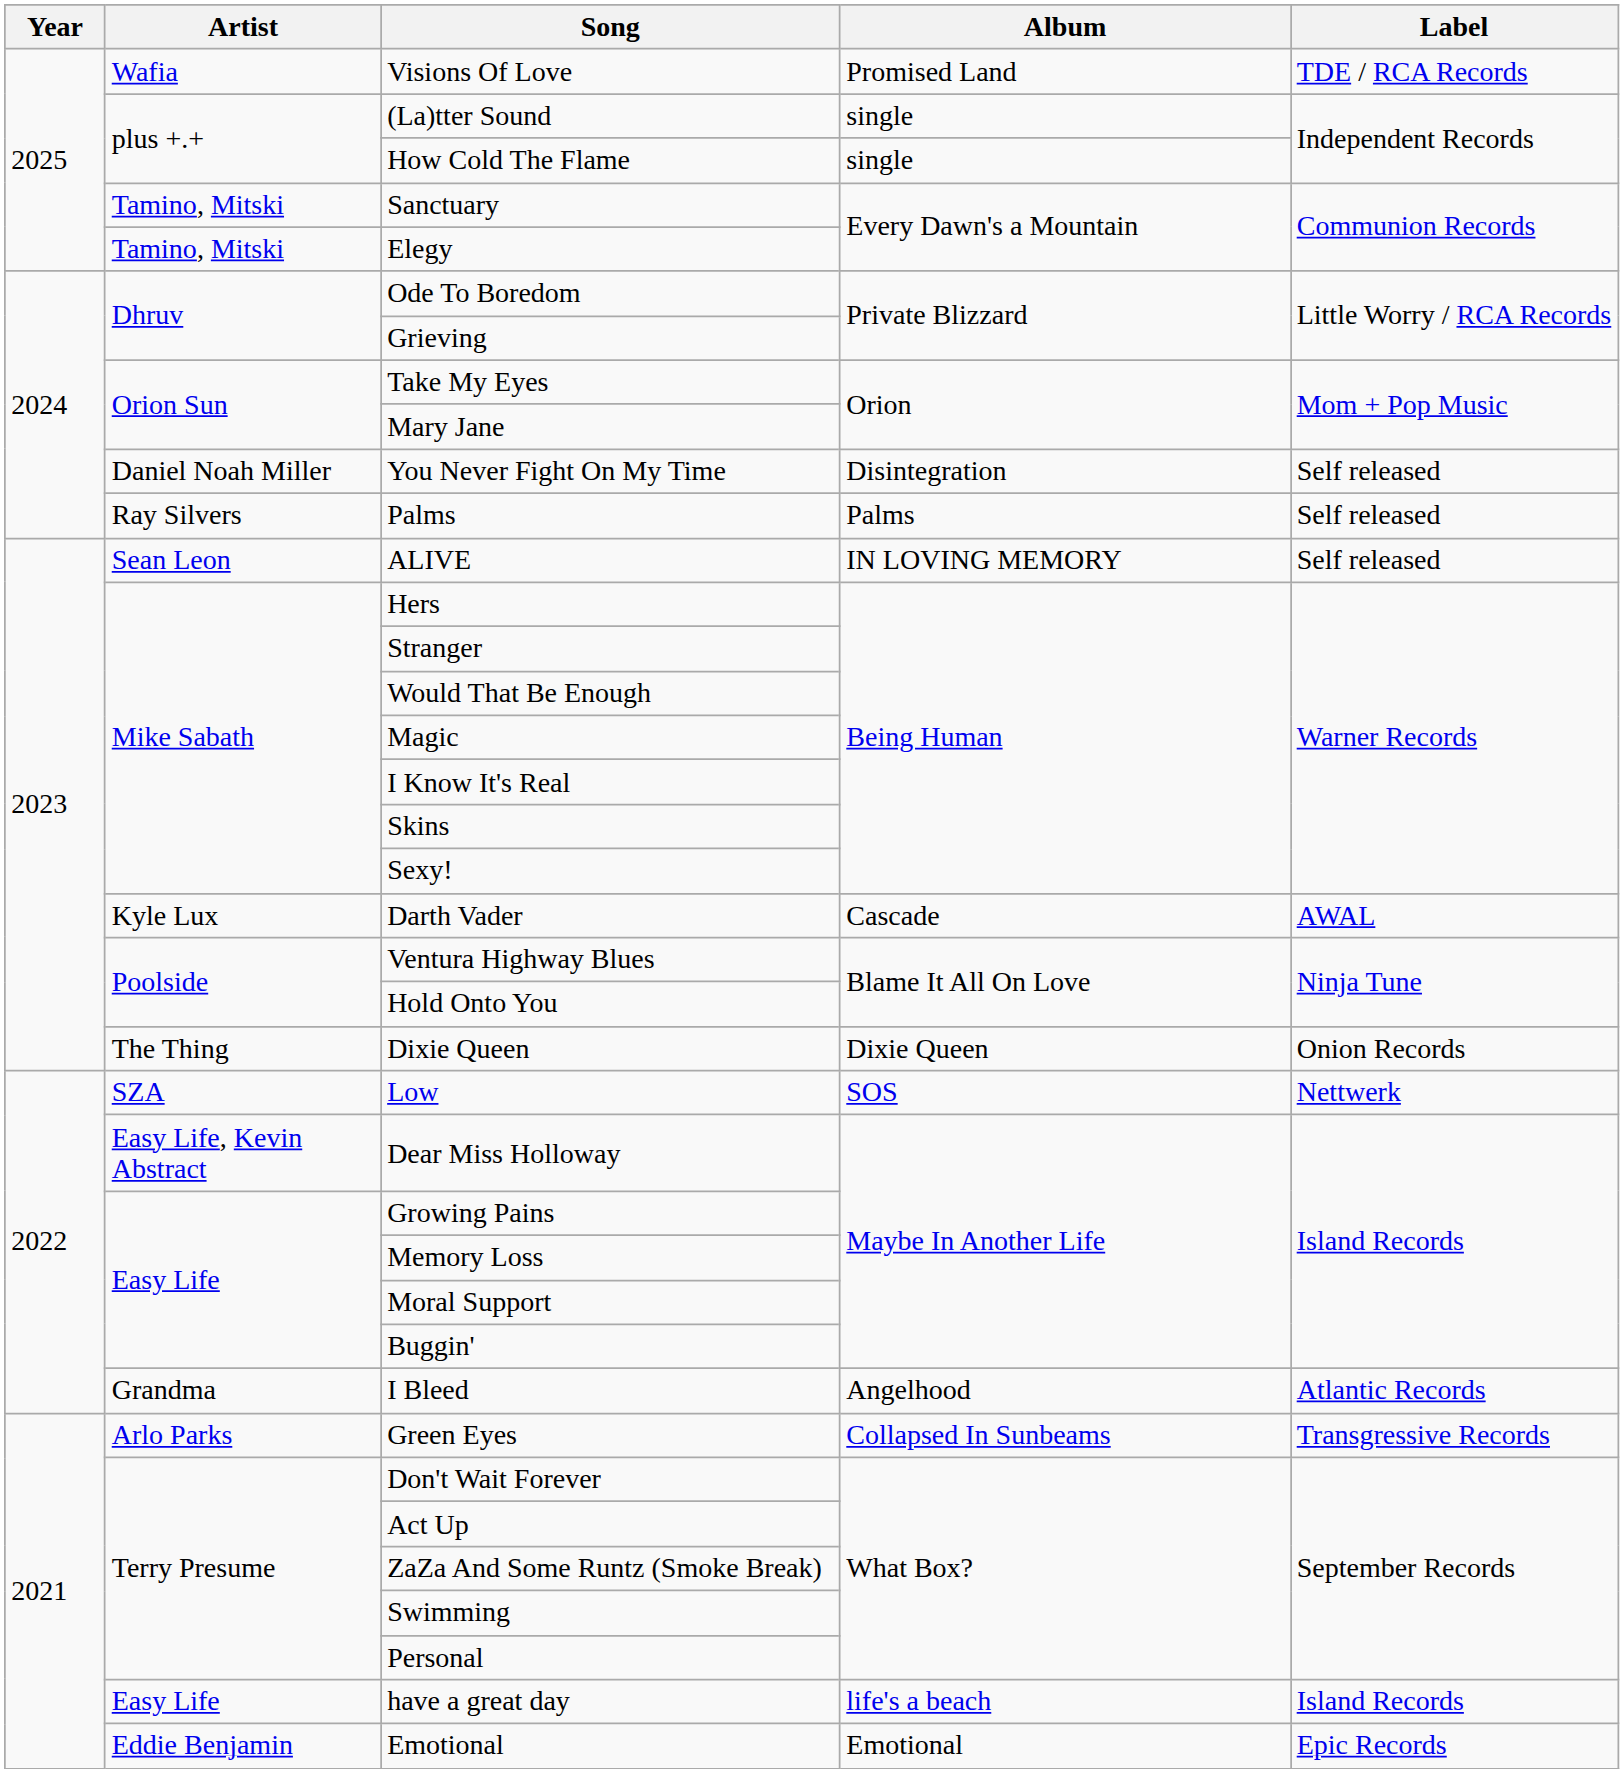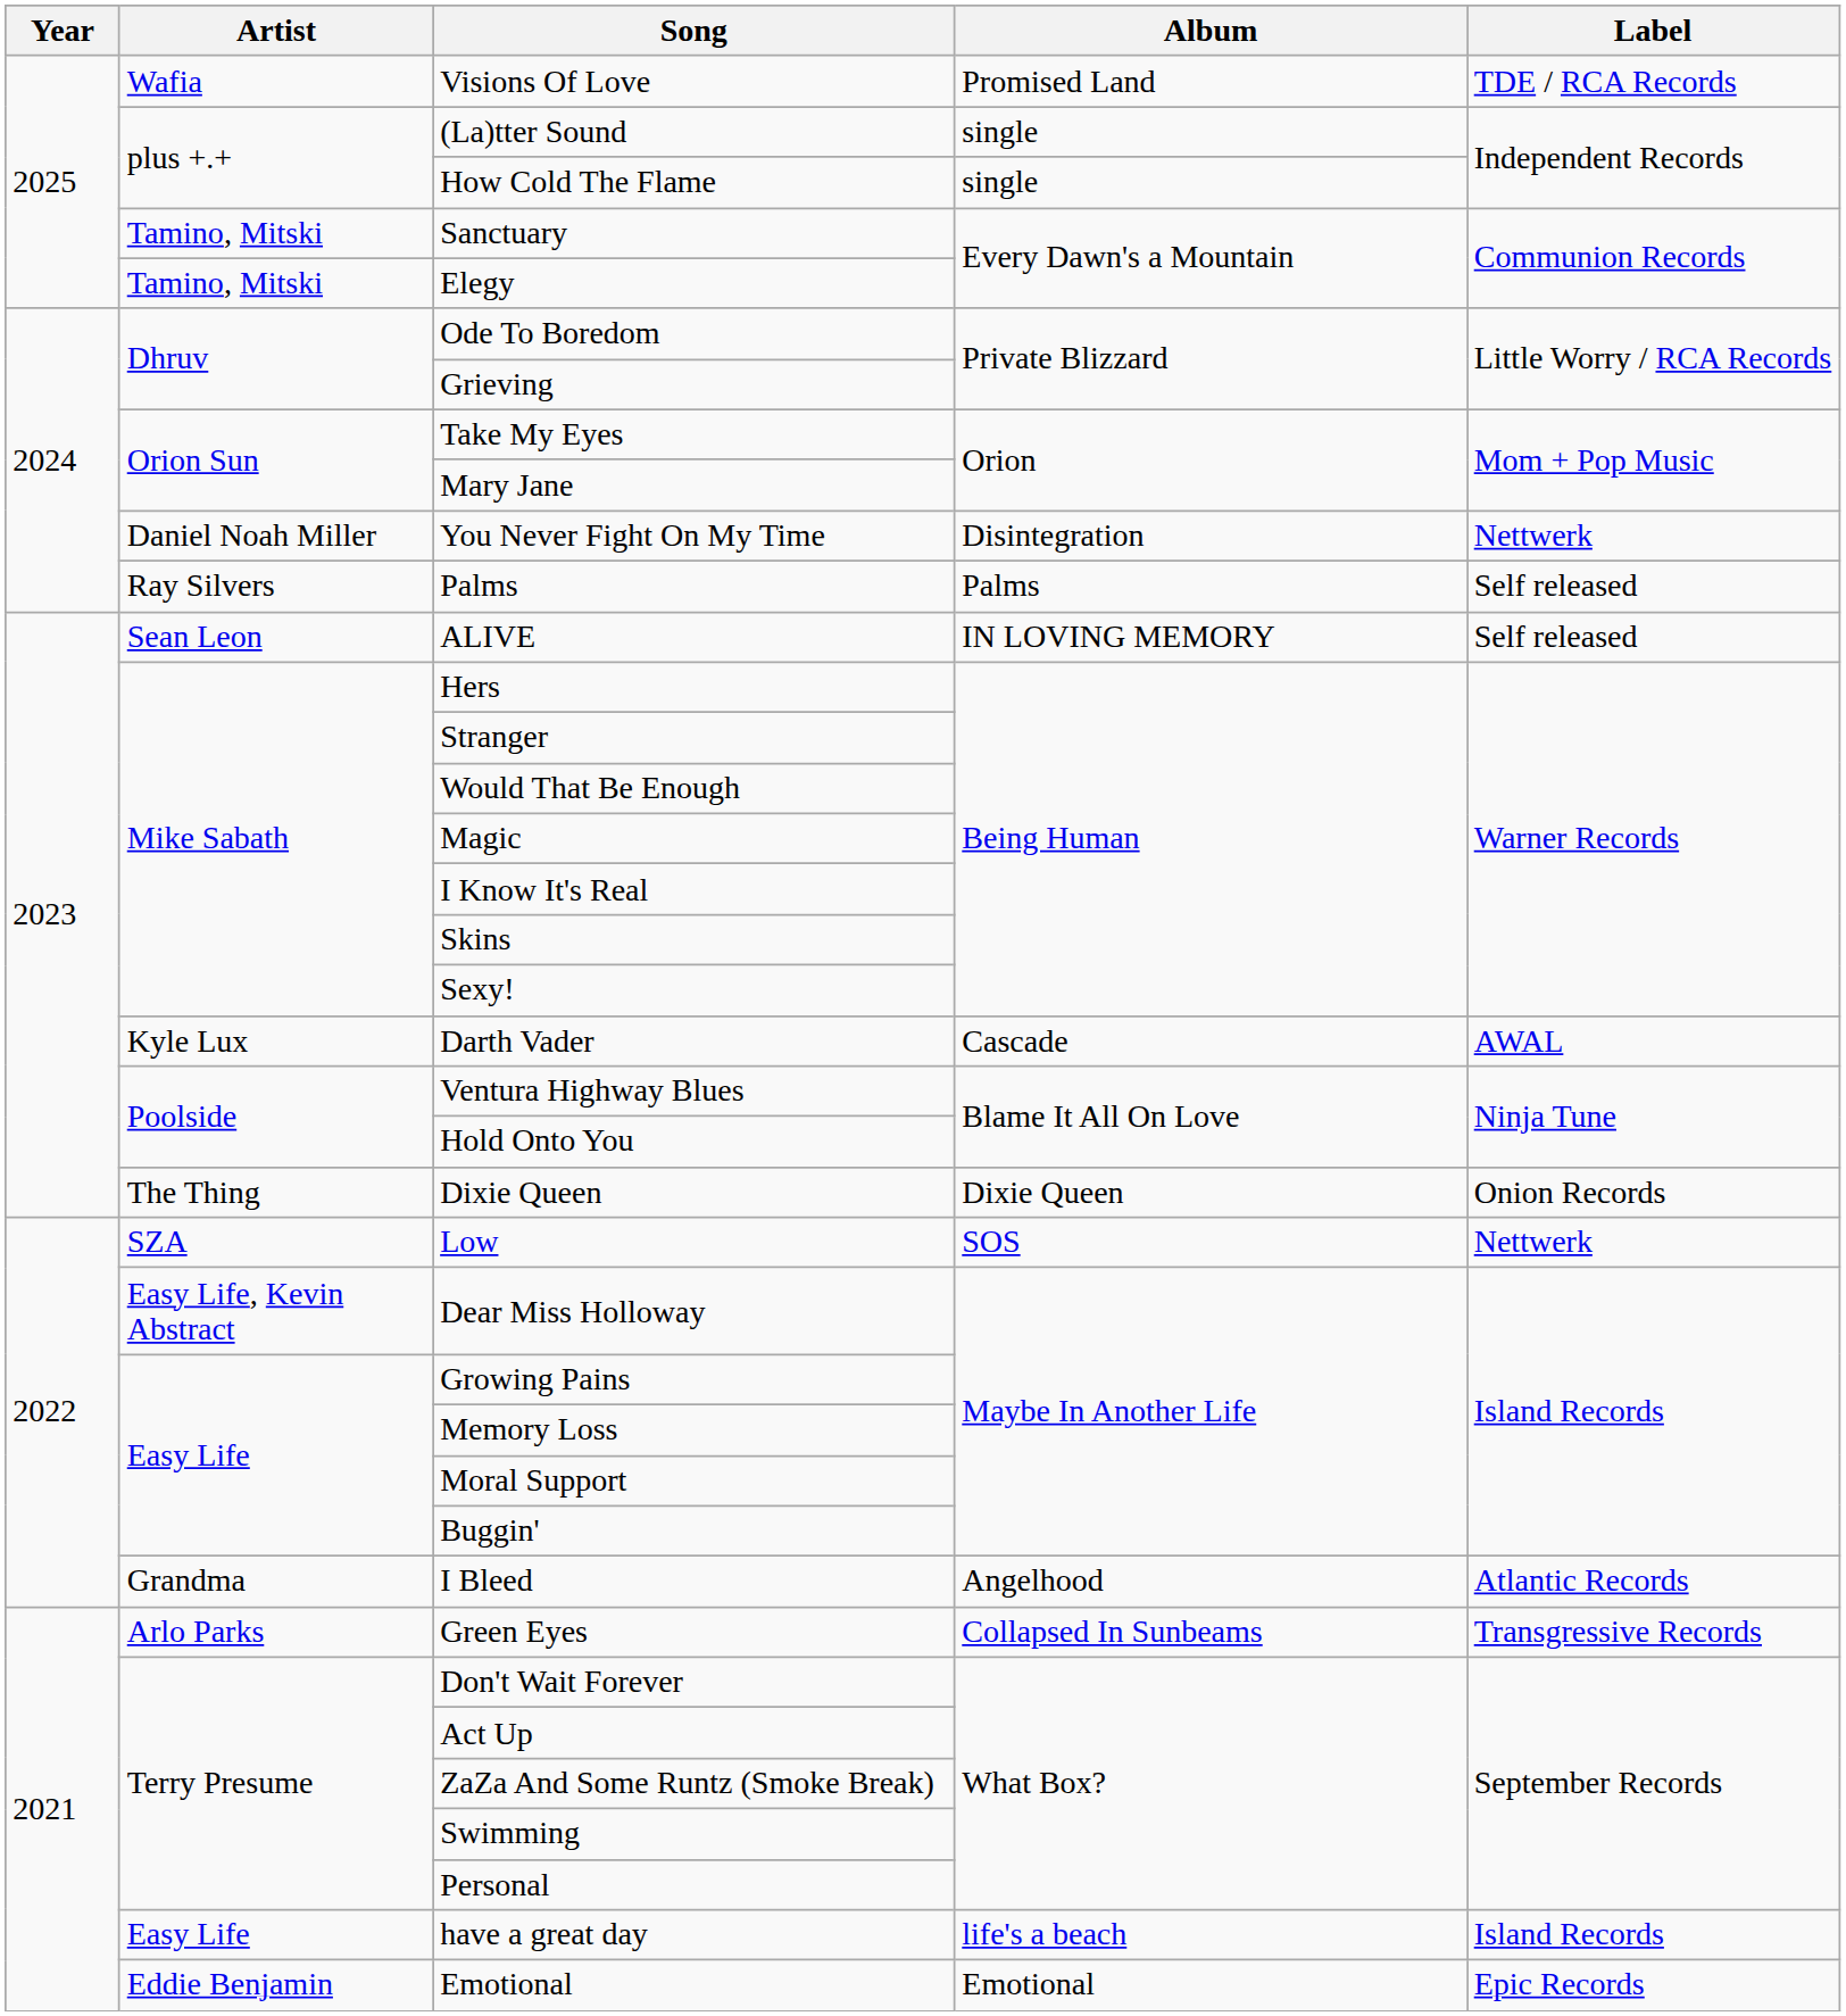 <table class="wikitable">
 <tr>
 <th width="50">Year</th>
 <th width="150">Artist</th>
 <th width="255">Song</th>
 <th width="250">Album</th>
 <th>Label</th>
 </tr>
 <tr>
 <td rowspan="5">2025</td>
 <td><a href='#'>Wafia</a></td>
 <td>Visions Of Love</td>
 <td>Promised Land</td>
 <td><a href='#'>TDE</a> / <a href='#'>RCA Records</a></td>
 </tr>
 <tr>
 <td rowspan="2">plus +.+</td>
 <td>(La)tter Sound</td>
 <td>single</td>
 <td rowspan="2">Independent Records</td>
 </tr>
 <tr>
 <td>How Cold The Flame</td>
 <td>single</td>
 </tr>
 <tr>
 <td><a href='#'>Tamino</a>, <a href='#'>Mitski</a></td>
 <td>Sanctuary</td>
 <td rowspan="2">Every Dawn's a Mountain</td>
 <td rowspan="2"><a href='#'>Communion Records</a></td>
 </tr>
 <tr>
 <td><a href='#'>Tamino</a>, <a href='#'>Mitski</a></td>
 <td>Elegy</td>
 </tr>
 <tr>
 <td rowspan="6">2024</td>
 <td rowspan="2"><a href='#'>Dhruv</a></td>
 <td>Ode To Boredom</td>
 <td rowspan="2">Private Blizzard</td>
 <td rowspan="2">Little Worry / <a href='#'>RCA Records</a></td>
 </tr>
 <tr>
 <td>Grieving</td>
 </tr>
 <tr>
 <td rowspan="2"><a href='#'>Orion Sun</a></td>
 <td>Take My Eyes</td>
 <td rowspan="2">Orion</td>
 <td rowspan="2"><a href='#'>Mom + Pop Music</a></td>
 </tr>
 <tr>
 <td>Mary Jane</td>
 </tr>
 <tr>
 <td>Daniel Noah Miller</td>
 <td>You Never Fight On My Time</td>
 <td>Disintegration</td>
-<td>Self released</td>
+<td><a href='#'>Nettwerk</a></td>
 </tr>
 <tr>
 <td>Ray Silvers</td>
 <td>Palms</td>
 <td>Palms</td>
 <td>Self released</td>
 </tr>
 <tr>
 <td rowspan="12">2023</td>
 <td><a href='#'>Sean Leon</a></td>
 <td>ALIVE</td>
 <td>IN LOVING MEMORY</td>
 <td>Self released</td>
 </tr>
 <tr>
 <td rowspan="7"><a href='#'>Mike Sabath</a></td>
 <td>Hers</td>
 <td rowspan="7"><a href='#'>Being Human</a></td>
 <td rowspan="7"><a href='#'>Warner Records</a></td>
 </tr>
 <tr>
 <td>Stranger</td>
 </tr>
 <tr>
 <td>Would That Be Enough</td>
 </tr>
 <tr>
 <td>Magic</td>
 </tr>
 <tr>
 <td>I Know It's Real</td>
 </tr>
 <tr>
 <td>Skins</td>
 </tr>
 <tr>
 <td>Sexy!</td>
 </tr>
 <tr>
 <td>Kyle Lux</td>
 <td>Darth Vader</td>
 <td>Cascade</td>
 <td><a href='#'>AWAL</a></td>
 </tr>
 <tr>
 <td rowspan="2"><a href='#'>Poolside</a></td>
 <td>Ventura Highway Blues</td>
 <td rowspan="2">Blame It All On Love</td>
 <td rowspan="2"><a href='#'>Ninja Tune</a></td>
 </tr>
 <tr>
 <td>Hold Onto You</td>
 </tr>
 <tr>
 <td>The Thing</td>
 <td>Dixie Queen</td>
 <td>Dixie Queen</td>
 <td>Onion Records</td>
 </tr>
 <tr>
 <td rowspan="7">2022</td>
 <td><a href='#'>SZA</a></td>
 <td><a href='#'>Low</a></td>
 <td><a href='#'>SOS</a></td>
 <td><a href='#'>Nettwerk</a></td>
 </tr>
 <tr>
 <td><a href='#'>Easy Life</a>, <a href='#'>Kevin Abstract</a></td>
 <td>Dear Miss Holloway</td>
 <td rowspan="5"><a href='#'>Maybe In Another Life</a></td>
 <td rowspan="5"><a href='#'>Island Records</a></td>
 </tr>
 <tr>
 <td rowspan="4"><a href='#'>Easy Life</a></td>
 <td>Growing Pains</td>
 </tr>
 <tr>
 <td>Memory Loss</td>
 </tr>
 <tr>
 <td>Moral Support</td>
 </tr>
 <tr>
 <td>Buggin'</td>
 </tr>
 <tr>
 <td>Grandma</td>
 <td>I Bleed</td>
 <td>Angelhood</td>
 <td><a href='#'>Atlantic Records</a></td>
 </tr>
 <tr>
 <td rowspan="8">2021</td>
 <td><a href='#'>Arlo Parks</a></td>
 <td>Green Eyes</td>
 <td><a href='#'>Collapsed In Sunbeams</a></td>
 <td><a href='#'>Transgressive Records</a></td>
 </tr>
 <tr>
 <td rowspan="5">Terry Presume</td>
 <td>Don't Wait Forever</td>
 <td rowspan="5">What Box?</td>
 <td rowspan="5">September Records</td>
 </tr>
 <tr>
 <td>Act Up</td>
 </tr>
 <tr>
 <td>ZaZa And Some Runtz (Smoke Break)</td>
 </tr>
 <tr>
 <td>Swimming</td>
 </tr>
 <tr>
 <td>Personal</td>
 </tr>
 <tr>
 <td><a href='#'>Easy Life</a></td>
 <td>have a great day</td>
 <td><a href='#'>life's a beach</a></td>
 <td><a href='#'>Island Records</a></td>
 </tr>
 <tr>
 <td><a href='#'>Eddie Benjamin</a></td>
 <td>Emotional</td>
 <td>Emotional</td>
 <td><a href='#'>Epic Records</a></td>
 </tr>
 </table>
